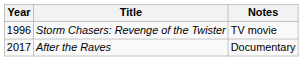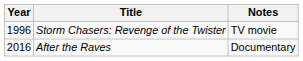 <table class="wikitable">
 <tr>
 <th>Year</th>
 <th>Title</th>
 <th>Notes</th>
 </tr>
 <tr>
 <td>1996</td>
 <td><em>Storm Chasers: Revenge of the Twister</em></td>
 <td>TV movie</td>
 </tr>
 <tr>
-<td>2017</td>
+<td>2016</td>
 <td><em>After the Raves</em></td>
 <td>Documentary</td>
 </tr>
 </table>
